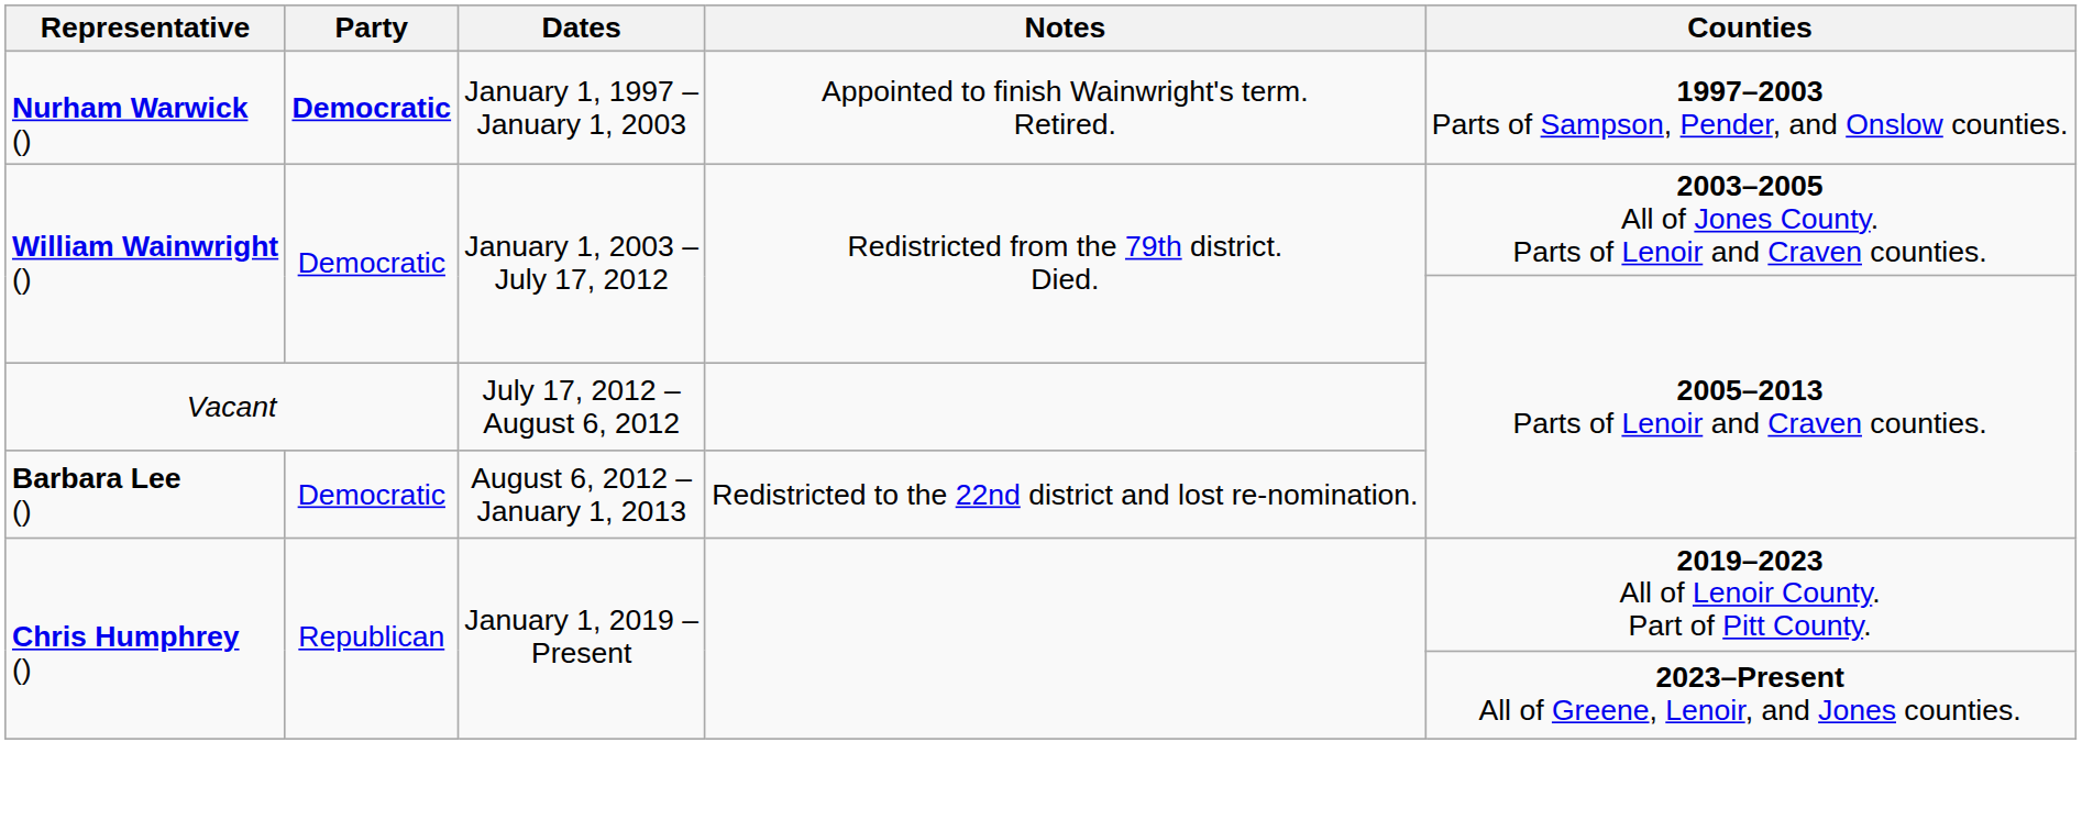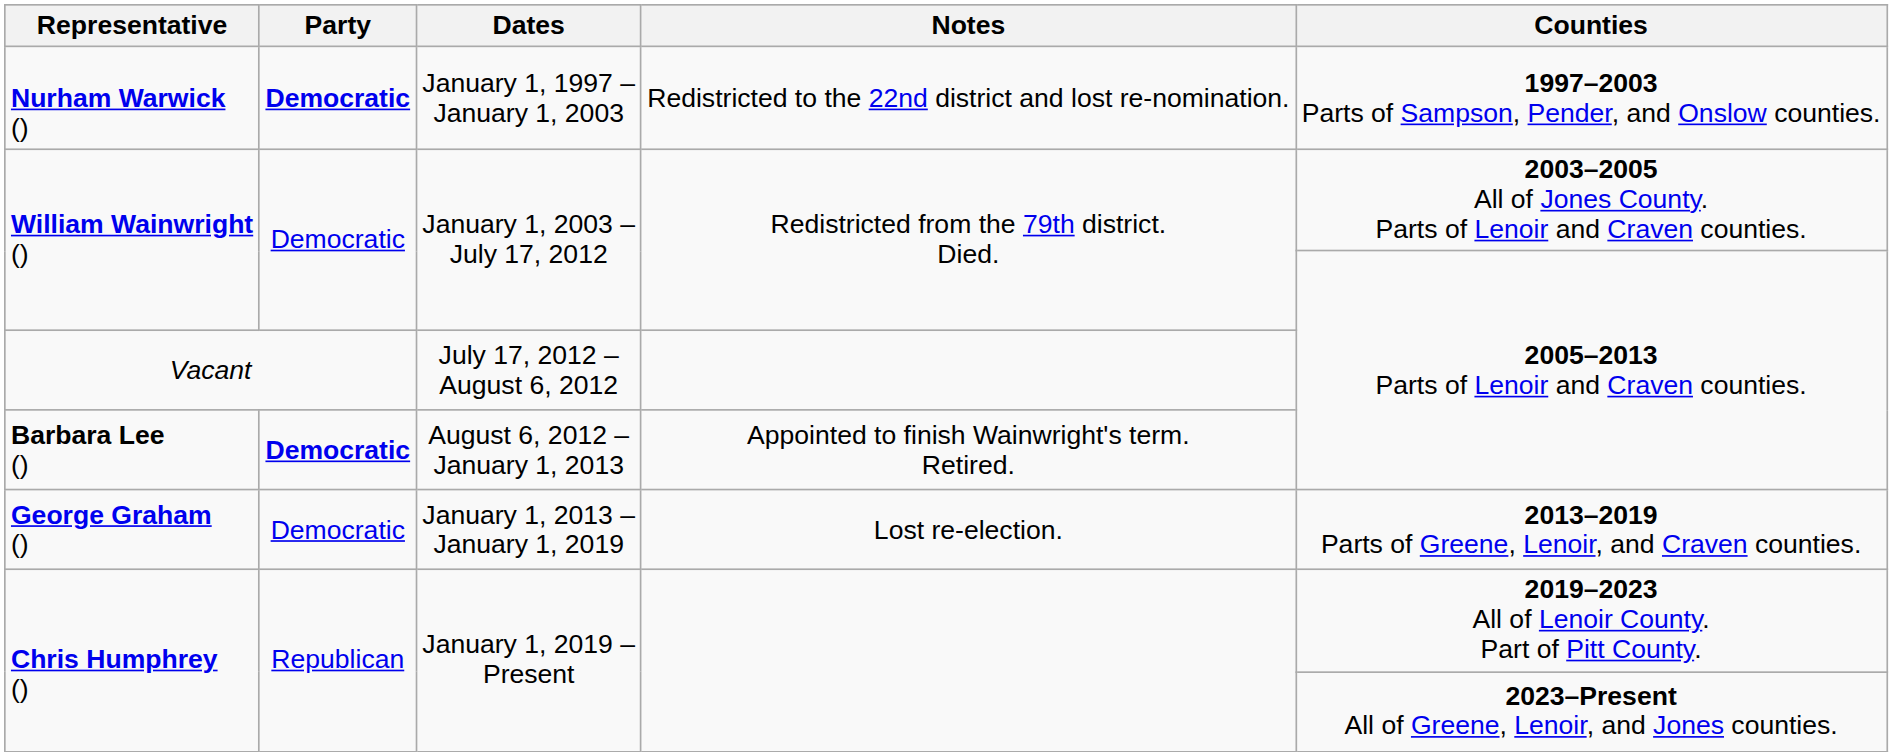 <table class=wikitable style="text-align:center">
 <tr>
 <th>Representative</th>
 <th>Party</th>
 <th>Dates</th>
 <th>Notes</th>
 <th>Counties</th>
 </tr>
 <tr style="height:3em">
 <td align=left><br><strong><a href='#'>Nurham Warwick</a></strong><br>()</td>
 <td><strong><a href='#'>Democratic</a></strong></td>
 <td nowrap>January 1, 1997 – <br> January 1, 2003</td>
-<td>Appointed to finish Wainwright's term. <br> Retired.</td>
+<td>Redistricted to the <a href='#'>22nd</a> district and lost re-nomination.</td>
 <td><strong>1997–2003</strong><br> Parts of <a href='#'>Sampson</a>, <a href='#'>Pender</a>, and <a href='#'>Onslow</a> counties.</td>
 </tr>
 <tr style="height:3em">
 <td rowspan=2 align=left><strong><a href='#'>William Wainwright</a></strong><br>()</td>
 <td rowspan=2 ><a href='#'>Democratic</a></td>
 <td rowspan=2 nowrap>January 1, 2003 – <br> July 17, 2012</td>
 <td rowspan=2>Redistricted from the <a href='#'>79th</a> district. <br> Died.</td>
 <td><strong>2003–2005</strong> <br> All of <a href='#'>Jones County</a>. <br> Parts of <a href='#'>Lenoir</a> and <a href='#'>Craven</a> counties.</td>
 </tr>
 <tr style="height:3em">
 <td rowspan=3><strong>2005–2013</strong><br> Parts of <a href='#'>Lenoir</a> and <a href='#'>Craven</a> counties.</td>
 </tr>
 <tr style="height:3em">
 <td colspan=2><em>Vacant</em></td>
 <td nowrap>July 17, 2012 – <br> August 6, 2012</td>
 <td></td>
 </tr>
 <tr style="height:3em">
 <td align=left><strong>Barbara Lee</strong><br>()</td>
+<td><strong><a href='#'>Democratic</a></strong></td>
+<td nowrap>August 6, 2012 – <br> January 1, 2013</td>
+<td>Appointed to finish Wainwright's term. <br> Retired.</td>
+</tr>
+<tr style="height:3em">
+<td align=left><strong><a href='#'>George Graham</a></strong><br>()</td>
 <td><a href='#'>Democratic</a></td>
-<td nowrap>August 6, 2012 – <br> January 1, 2013</td>
-<td>Redistricted to the <a href='#'>22nd</a> district and lost re-nomination.</td>
+<td nowrap>January 1, 2013 – <br> January 1, 2019</td>
+<td>Lost re-election.</td>
+<td><strong>2013–2019</strong><br> Parts of <a href='#'>Greene</a>, <a href='#'>Lenoir</a>, and <a href='#'>Craven</a> counties.</td>
 </tr>
 <tr style="height:3em">
 <td rowspan=2 align=left><br><strong><a href='#'>Chris Humphrey</a></strong><br>()</td>
 <td rowspan=2 ><a href='#'>Republican</a></td>
 <td rowspan=2 nowrap>January 1, 2019 – <br> Present</td>
 <td rowspan=2></td>
 <td><strong>2019–2023</strong><br> All of <a href='#'>Lenoir County</a>. <br> Part of <a href='#'>Pitt County</a>.</td>
 </tr>
 <tr style="height:3em">
 <td><strong>2023–Present</strong><br> All of <a href='#'>Greene</a>, <a href='#'>Lenoir</a>, and <a href='#'>Jones</a> counties.</td>
 </tr>
 </table>
